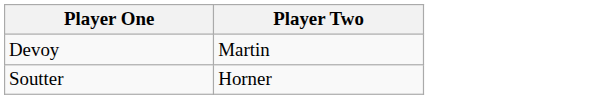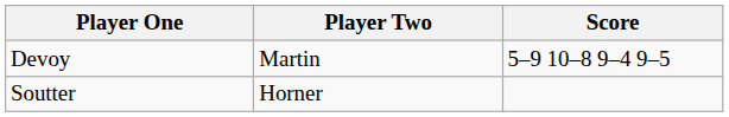 <table class="wikitable">
 <tr>
 <th width=170>Player One</th>
 <th width=170>Player Two</th>
+<th width=150>Score</th>
 </tr>
 <tr>
 <td> Devoy</td>
 <td> Martin</td>
+<td>5–9 10–8 9–4 9–5</td>
 </tr>
 <tr>
 <td> Soutter</td>
 <td> Horner</td>
+<td></td>
 </tr>
 </table>
